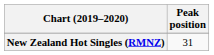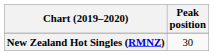 <table class="wikitable sortable plainrowheaders" style="text-align:center">
 <tr>
 <th scope="col">Chart (2019–2020)</th>
 <th scope="col">Peak<br>position</th>
 </tr>
 <tr>
 </tr>
 <tr>
 <th scope="row">New Zealand Hot Singles (<a href='#'>RMNZ</a>)</th>
-<td>31</td>
+<td>30</td>
 </tr>
 </table>
